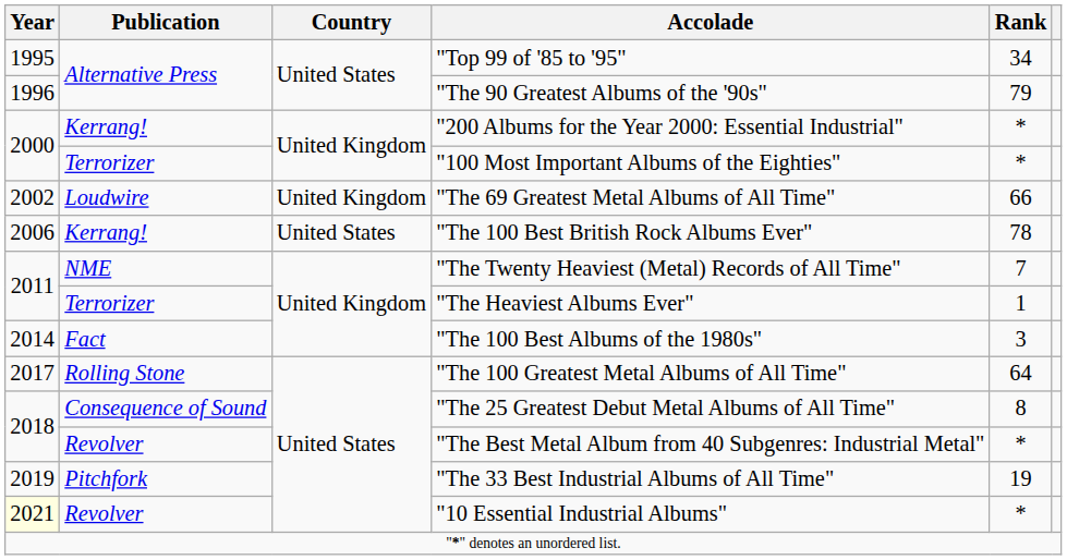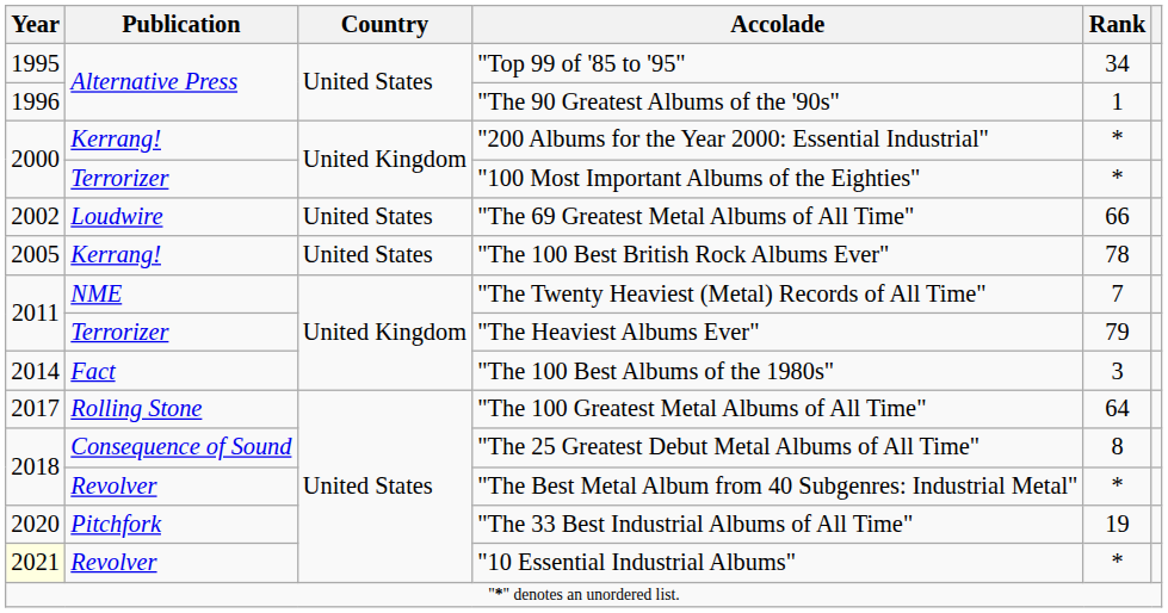 <table class="wikitable sortable" style="margin:0em 1em 1em 0pt">
 <tr>
 <th>Year</th>
 <th>Publication</th>
 <th>Country</th>
 <th class=unsortable>Accolade</th>
 <th class=unsortable>Rank</th>
 <th class=unsortable></th>
 </tr>
 <tr>
 <td align=center>1995</td>
 <td rowspan="2"><em><a href='#'>Alternative Press</a></em></td>
 <td rowspan="2">United States</td>
 <td>"Top 99 of '85 to '95"</td>
 <td align=center>34</td>
 <td align=center></td>
 </tr>
 <tr>
 <td align=center>1996</td>
 <td>"The 90 Greatest Albums of the '90s"</td>
-<td align=center>79</td>
+<td align=center>1</td>
 <td align=center></td>
 </tr>
 <tr>
 <td align=center rowspan="2">2000</td>
 <td><em><a href='#'>Kerrang!</a></em></td>
 <td rowspan="2">United Kingdom</td>
 <td>"200 Albums for the Year 2000: Essential Industrial"</td>
 <td align=center>*</td>
 <td align=center></td>
 </tr>
 <tr>
 <td><em><a href='#'>Terrorizer</a></em></td>
 <td>"100 Most Important Albums of the Eighties"</td>
 <td align=center>*</td>
 <td align=center></td>
 </tr>
 <tr>
 <td align=center>2002</td>
 <td><em><a href='#'>Loudwire</a></em></td>
-<td>United Kingdom</td>
+<td>United States</td>
 <td>"The 69 Greatest Metal Albums of All Time"</td>
 <td align=center>66</td>
 <td align=center></td>
 </tr>
 <tr>
-<td align=center>2006</td>
+<td align=center>2005</td>
 <td><em><a href='#'>Kerrang!</a></em></td>
 <td>United States</td>
 <td>"The 100 Best British Rock Albums Ever"</td>
 <td align=center>78</td>
 <td align=center></td>
 </tr>
 <tr>
 <td align=center rowspan="2">2011</td>
 <td><em><a href='#'>NME</a></em></td>
 <td rowspan="3">United Kingdom</td>
 <td>"The Twenty Heaviest (Metal) Records of All Time"</td>
 <td align=center>7</td>
 <td align=center></td>
 </tr>
 <tr>
 <td><em><a href='#'>Terrorizer</a></em></td>
 <td>"The Heaviest Albums Ever"</td>
-<td align=center>1</td>
+<td align=center>79</td>
 <td align=center></td>
 </tr>
 <tr>
 <td align=center>2014</td>
 <td><em><a href='#'>Fact</a></em></td>
 <td>"The 100 Best Albums of the 1980s"</td>
 <td align=center>3</td>
 <td align=center></td>
 </tr>
 <tr>
 <td align=center>2017</td>
 <td><em><a href='#'>Rolling Stone</a></em></td>
 <td rowspan="5">United States</td>
 <td>"The 100 Greatest Metal Albums of All Time"</td>
 <td align=center>64</td>
 <td align=center></td>
 </tr>
 <tr>
 <td align=center rowspan="2">2018</td>
 <td><em><a href='#'>Consequence of Sound</a></em></td>
 <td>"The 25 Greatest Debut Metal Albums of All Time"</td>
 <td align=center>8</td>
 <td align=center></td>
 </tr>
 <tr>
 <td><em><a href='#'>Revolver</a></em></td>
 <td>"The Best Metal Album from 40 Subgenres: Industrial Metal"</td>
 <td align=center>*</td>
 <td align=center></td>
 </tr>
 <tr>
-<td align=center>2019</td>
+<td align=center>2020</td>
 <td><em><a href='#'>Pitchfork</a></em></td>
 <td>"The 33 Best Industrial Albums of All Time"</td>
 <td align=center>19</td>
 <td align=center></td>
 </tr>
 <tr>
 <td align=center style="background: lightyellow;">2021</td>
 <td><em><a href='#'>Revolver</a></em></td>
 <td>"10 Essential Industrial Albums"</td>
 <td align=center>*</td>
 <td align=center></td>
 </tr>
 <tr class="sortbottom">
 <td colspan="6" style=font-size:8pt; align=center>"<strong>*</strong>" denotes an unordered list.</td>
 </tr>
 </table>
